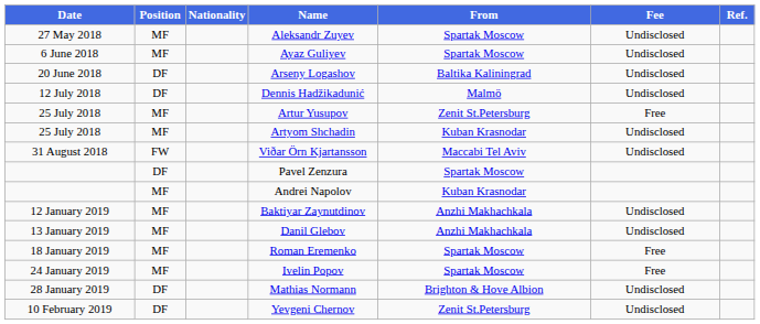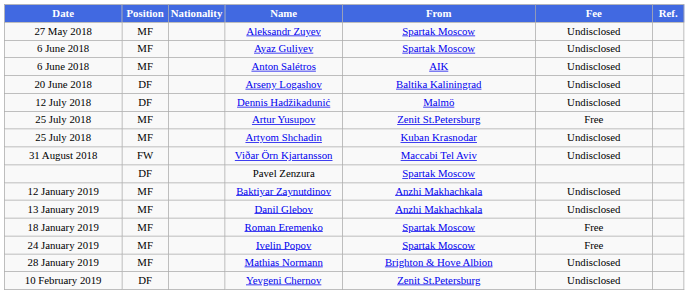 <table class="wikitable"  style="text-align:center; font-size:90%; ">
 <tr>
 <th style="background:#4169E1; color:white; width:150px;">Date</th>
 <th style="background:#4169E1; color:white; width:55px;">Position</th>
 <th style="background:#4169E1; color:white; width:505x;">Nationality</th>
 <th style="background:#4169E1; color:white; width:150px;">Name</th>
 <th style="background:#4169E1; color:white; width:250px;">From</th>
 <th style="background:#4169E1; color:white; width:150px;">Fee</th>
 <th style="background:#4169E1; color:white; width:35px;">Ref.</th>
 </tr>
 <tr>
 <td>27 May 2018</td>
 <td>MF</td>
 <td></td>
 <td><a href='#'>Aleksandr Zuyev</a></td>
 <td><a href='#'>Spartak Moscow</a></td>
 <td>Undisclosed</td>
 <td></td>
 </tr>
 <tr>
 <td>6 June 2018</td>
 <td>MF</td>
 <td></td>
 <td><a href='#'>Ayaz Guliyev</a></td>
 <td><a href='#'>Spartak Moscow</a></td>
+<td>Undisclosed</td>
+<td></td>
+</tr>
+<tr>
+<td>6 June 2018</td>
+<td>MF</td>
+<td></td>
+<td><a href='#'>Anton Salétros</a></td>
+<td><a href='#'>AIK</a></td>
 <td>Undisclosed</td>
 <td></td>
 </tr>
 <tr>
 <td>20 June 2018</td>
 <td>DF</td>
 <td></td>
 <td><a href='#'>Arseny Logashov</a></td>
 <td><a href='#'>Baltika Kaliningrad</a></td>
 <td>Undisclosed</td>
 <td></td>
 </tr>
 <tr>
 <td>12 July 2018</td>
 <td>DF</td>
 <td></td>
 <td><a href='#'>Dennis Hadžikadunić</a></td>
 <td><a href='#'>Malmö</a></td>
 <td>Undisclosed</td>
 <td></td>
 </tr>
 <tr>
 <td>25 July 2018</td>
 <td>MF</td>
 <td></td>
 <td><a href='#'>Artur Yusupov</a></td>
 <td><a href='#'>Zenit St.Petersburg</a></td>
 <td>Free</td>
 <td></td>
 </tr>
 <tr>
 <td>25 July 2018</td>
 <td>MF</td>
 <td></td>
 <td><a href='#'>Artyom Shchadin</a></td>
 <td><a href='#'>Kuban Krasnodar</a></td>
 <td>Undisclosed</td>
 <td></td>
 </tr>
 <tr>
 <td>31 August 2018</td>
 <td>FW</td>
 <td></td>
 <td><a href='#'>Viðar Örn Kjartansson</a></td>
 <td><a href='#'>Maccabi Tel Aviv</a></td>
 <td>Undisclosed</td>
 <td></td>
 </tr>
 <tr>
 <td></td>
 <td>DF</td>
 <td></td>
 <td>Pavel Zenzura</td>
 <td><a href='#'>Spartak Moscow</a></td>
 <td></td>
 <td></td>
 </tr>
 <tr>
-<td></td>
-<td>MF</td>
-<td></td>
-<td>Andrei Napolov</td>
-<td><a href='#'>Kuban Krasnodar</a></td>
-<td></td>
-<td></td>
-</tr>
-<tr>
 <td>12 January 2019</td>
 <td>MF</td>
 <td></td>
 <td><a href='#'>Baktiyar Zaynutdinov</a></td>
 <td><a href='#'>Anzhi Makhachkala</a></td>
 <td>Undisclosed</td>
 <td></td>
 </tr>
 <tr>
 <td>13 January 2019</td>
 <td>MF</td>
 <td></td>
 <td><a href='#'>Danil Glebov</a></td>
 <td><a href='#'>Anzhi Makhachkala</a></td>
 <td>Undisclosed</td>
 <td></td>
 </tr>
 <tr>
 <td>18 January 2019</td>
 <td>MF</td>
 <td></td>
 <td><a href='#'>Roman Eremenko</a></td>
 <td><a href='#'>Spartak Moscow</a></td>
 <td>Free</td>
 <td></td>
 </tr>
 <tr>
 <td>24 January 2019</td>
 <td>MF</td>
 <td></td>
 <td><a href='#'>Ivelin Popov</a></td>
 <td><a href='#'>Spartak Moscow</a></td>
 <td>Free</td>
 <td></td>
 </tr>
 <tr>
 <td>28 January 2019</td>
-<td>DF</td>
+<td>MF</td>
 <td></td>
 <td><a href='#'>Mathias Normann</a></td>
 <td><a href='#'>Brighton & Hove Albion</a></td>
 <td>Undisclosed</td>
 <td></td>
 </tr>
 <tr>
 <td>10 February 2019</td>
 <td>DF</td>
 <td></td>
 <td><a href='#'>Yevgeni Chernov</a></td>
 <td><a href='#'>Zenit St.Petersburg</a></td>
 <td>Undisclosed</td>
 <td></td>
 </tr>
 </table>
